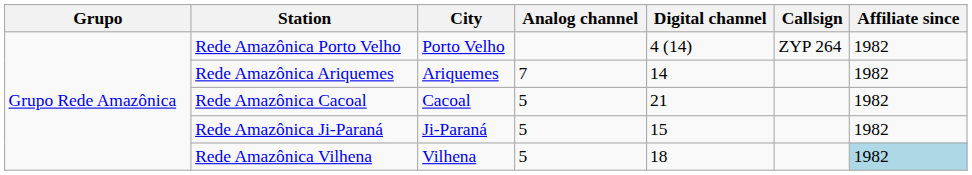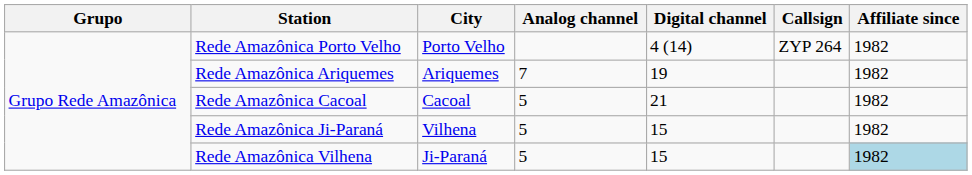 <table class = "wikitable" style = "width: 100%">
 <tr>
 <th>Grupo</th>
 <th>Station</th>
 <th>City</th>
 <th>Analog channel</th>
 <th>Digital channel</th>
 <th>Callsign</th>
 <th>Affiliate since</th>
 </tr>
 <tr>
 <td rowspan="5"><a href='#'>Grupo Rede Amazônica</a></td>
 <td><a href='#'>Rede Amazônica Porto Velho</a></td>
 <td><a href='#'>Porto Velho</a></td>
 <td></td>
 <td>4 (14)</td>
 <td>ZYP 264</td>
 <td>1982</td>
 </tr>
 <tr>
 <td><a href='#'>Rede Amazônica Ariquemes</a></td>
 <td><a href='#'>Ariquemes</a></td>
 <td>7</td>
-<td>14</td>
+<td>19</td>
 <td></td>
 <td>1982</td>
 </tr>
 <tr>
 <td><a href='#'>Rede Amazônica Cacoal</a></td>
 <td><a href='#'>Cacoal</a></td>
 <td>5</td>
 <td>21</td>
 <td></td>
 <td>1982</td>
 </tr>
 <tr>
 <td><a href='#'>Rede Amazônica Ji-Paraná</a></td>
-<td><a href='#'>Ji-Paraná</a></td>
+<td><a href='#'>Vilhena</a></td>
 <td>5</td>
 <td>15</td>
 <td></td>
 <td>1982</td>
 </tr>
 <tr>
 <td><a href='#'>Rede Amazônica Vilhena</a></td>
-<td><a href='#'>Vilhena</a></td>
+<td><a href='#'>Ji-Paraná</a></td>
 <td>5</td>
-<td>18</td>
+<td>15</td>
 <td></td>
 <td style="background: lightblue;">1982</td>
 </tr>
 </table>
